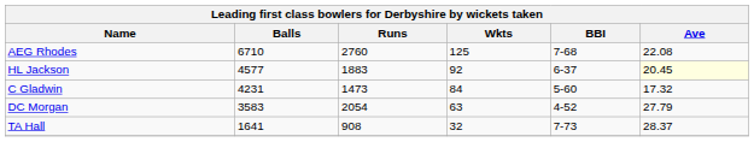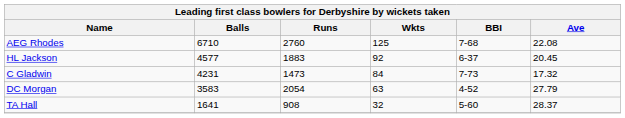 <table class="wikitable" width="80%">
 <tr bgcolor="#efefef">
 <th colspan=6>Leading first class bowlers for Derbyshire by  wickets taken</th>
 </tr>
 <tr bgcolor="#efefef">
 <th>Name</th>
 <th>Balls</th>
 <th>Runs</th>
 <th>Wkts</th>
 <th>BBI</th>
 <th><a href='#'>Ave</a></th>
 </tr>
 <tr>
 <td><a href='#'>AEG Rhodes</a></td>
 <td>6710</td>
 <td>2760</td>
 <td>125</td>
 <td>7-68</td>
 <td>22.08</td>
 </tr>
 <tr>
 <td><a href='#'>HL Jackson</a></td>
 <td>4577</td>
 <td>1883</td>
 <td>92</td>
 <td>6-37</td>
-<td style="background: lightyellow;">20.45</td>
+<td>20.45</td>
 </tr>
 <tr>
 <td><a href='#'>C Gladwin</a></td>
 <td>4231</td>
 <td>1473</td>
 <td>84</td>
-<td>5-60</td>
+<td>7-73</td>
 <td>17.32</td>
 </tr>
 <tr>
 <td><a href='#'>DC Morgan</a></td>
 <td>3583</td>
 <td>2054</td>
 <td>63</td>
 <td>4-52</td>
 <td>27.79</td>
 </tr>
 <tr>
 <td><a href='#'>TA Hall</a></td>
 <td>1641</td>
 <td>908</td>
 <td>32</td>
-<td>7-73</td>
+<td>5-60</td>
 <td>28.37</td>
 </tr>
 <tr>
 </tr>
 </table>
